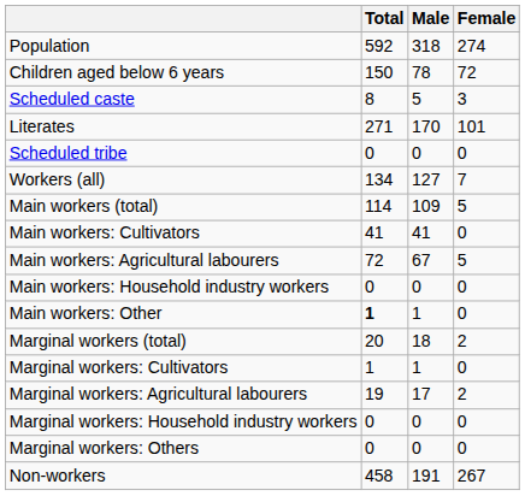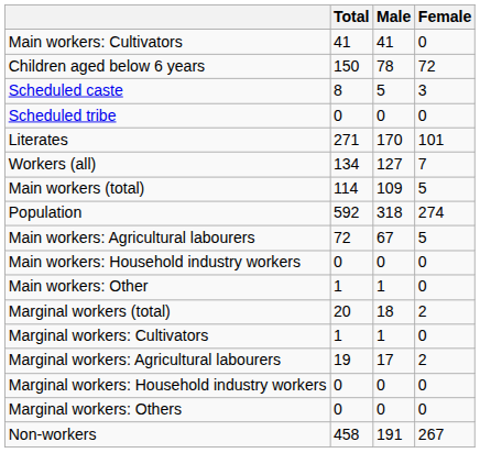 <table class="wikitable sortable">
 <tr>
 <th></th>
 <th>Total</th>
 <th>Male</th>
 <th>Female</th>
 </tr>
 <tr>
-<td>Population</td>
-<td>592</td>
-<td>318</td>
-<td>274</td>
+<td>Main workers: Cultivators</td>
+<td>41</td>
+<td>41</td>
+<td>0</td>
 </tr>
 <tr>
 <td>Children aged below 6 years</td>
 <td>150</td>
 <td>78</td>
 <td>72</td>
 </tr>
 <tr>
 <td><a href='#'>Scheduled caste</a></td>
 <td>8</td>
 <td>5</td>
 <td>3</td>
 </tr>
 <tr>
+<td><a href='#'>Scheduled tribe</a></td>
+<td>0</td>
+<td>0</td>
+<td>0</td>
+</tr>
+<tr>
 <td>Literates</td>
 <td>271</td>
 <td>170</td>
 <td>101</td>
-</tr>
-<tr>
-<td><a href='#'>Scheduled tribe</a></td>
-<td>0</td>
-<td>0</td>
-<td>0</td>
 </tr>
 <tr>
 <td>Workers (all)</td>
 <td>134</td>
 <td>127</td>
 <td>7</td>
 </tr>
 <tr>
 <td>Main workers (total)</td>
 <td>114</td>
 <td>109</td>
 <td>5</td>
 </tr>
 <tr>
-<td>Main workers: Cultivators</td>
-<td>41</td>
-<td>41</td>
-<td>0</td>
+<td>Population</td>
+<td>592</td>
+<td>318</td>
+<td>274</td>
 </tr>
 <tr>
 <td>Main workers: Agricultural labourers</td>
 <td>72</td>
 <td>67</td>
 <td>5</td>
 </tr>
 <tr>
 <td>Main workers: Household industry workers</td>
 <td>0</td>
 <td>0</td>
 <td>0</td>
 </tr>
 <tr>
 <td>Main workers: Other</td>
-<td><strong>1</strong></td>
+<td>1</td>
 <td>1</td>
 <td>0</td>
 </tr>
 <tr>
 <td>Marginal workers (total)</td>
 <td>20</td>
 <td>18</td>
 <td>2</td>
 </tr>
 <tr>
 <td>Marginal workers: Cultivators</td>
 <td>1</td>
 <td>1</td>
 <td>0</td>
 </tr>
 <tr>
 <td>Marginal workers: Agricultural labourers</td>
 <td>19</td>
 <td>17</td>
 <td>2</td>
 </tr>
 <tr>
 <td>Marginal workers: Household industry workers</td>
 <td>0</td>
 <td>0</td>
 <td>0</td>
 </tr>
 <tr>
 <td>Marginal workers: Others</td>
 <td>0</td>
 <td>0</td>
 <td>0</td>
 </tr>
 <tr>
 <td>Non-workers</td>
 <td>458</td>
 <td>191</td>
 <td>267</td>
 </tr>
 </table>
